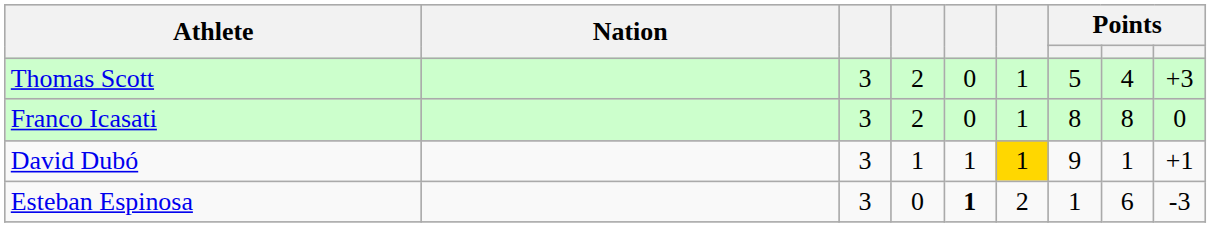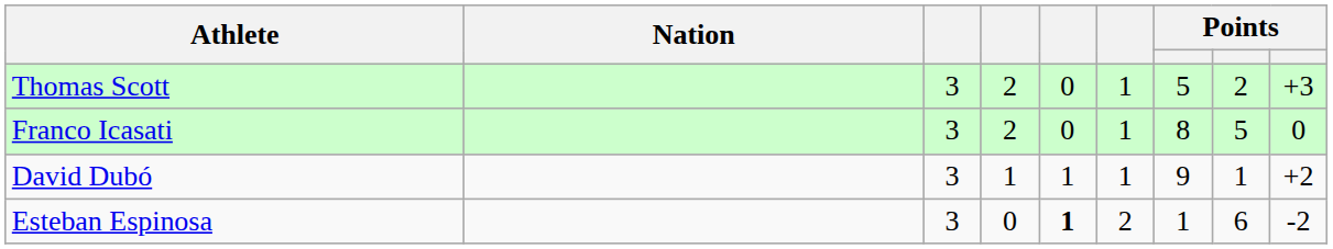 <table class="wikitable" style="text-align: center; font-size:100% ">
 <tr>
 <th rowspan=2 width=250>Athlete</th>
 <th rowspan=2 width=250>Nation</th>
 <th rowspan=2 width=25></th>
 <th rowspan=2 width=25></th>
 <th rowspan=2 width=25></th>
 <th rowspan=2 width=25></th>
 <th colspan=3>Points</th>
 </tr>
 <tr>
 <th width=25></th>
 <th width=25></th>
 <th width=25></th>
 </tr>
 <tr bgcolor="ccffcc">
 <td align=left><a href='#'>Thomas Scott</a></td>
 <td align=left></td>
 <td>3</td>
 <td>2</td>
 <td>0</td>
 <td>1</td>
 <td>5</td>
-<td>4</td>
+<td>2</td>
 <td>+3</td>
 </tr>
 <tr bgcolor="ccffcc">
 <td align=left><a href='#'>Franco Icasati</a></td>
 <td align=left></td>
 <td>3</td>
 <td>2</td>
 <td>0</td>
 <td>1</td>
 <td>8</td>
-<td>8</td>
+<td>5</td>
 <td>0</td>
 </tr>
 <tr>
 <td align=left><a href='#'>David Dubó</a></td>
 <td align=left></td>
 <td>3</td>
 <td>1</td>
 <td>1</td>
-<td style="background: gold;">1</td>
+<td>1</td>
 <td>9</td>
 <td>1</td>
-<td>+1</td>
+<td>+2</td>
 </tr>
 <tr>
 <td align=left><a href='#'>Esteban Espinosa</a></td>
 <td align=left></td>
 <td>3</td>
 <td>0</td>
 <td><strong>1</strong></td>
 <td>2</td>
 <td>1</td>
 <td>6</td>
-<td>-3</td>
+<td>-2</td>
 </tr>
 </table>
